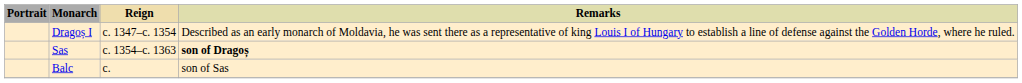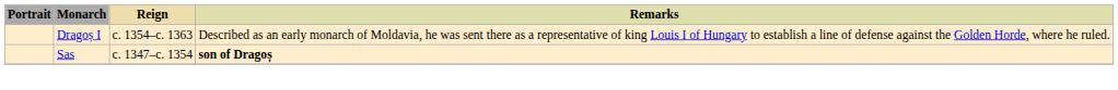 <table class="wikitable sortable">
 <tr>
 <th style=background:#ababab;>Portrait</th>
 <th style=background:#ababab;>Monarch</th>
 <th style=background:#efdead;>Reign</th>
 <th style=background:#dfdead;>Remarks</th>
 </tr>
 <tr bgcolor=#FFEECC>
 <td></td>
 <td><a href='#'>Dragoș I</a></td>
-<td>c. 1347–c. 1354</td>
+<td>c. 1354–c. 1363</td>
 <td>Described as an early monarch of Moldavia, he was sent there as a representative of king <a href='#'>Louis I of Hungary</a> to establish a line of defense against the <a href='#'>Golden Horde</a>, where he ruled.</td>
 </tr>
 <tr bgcolor=#FFEECC>
 <td></td>
 <td><a href='#'>Sas</a></td>
-<td>c. 1354–c. 1363</td>
+<td>c. 1347–c. 1354</td>
 <td><strong>son of Dragoș</strong></td>
-</tr>
-<tr bgcolor=#FFEECC>
-<td></td>
-<td><a href='#'>Balc</a></td>
-<td>c.</td>
-<td>son of Sas</td>
 </tr>
 <tr>
 </tr>
 </table>
